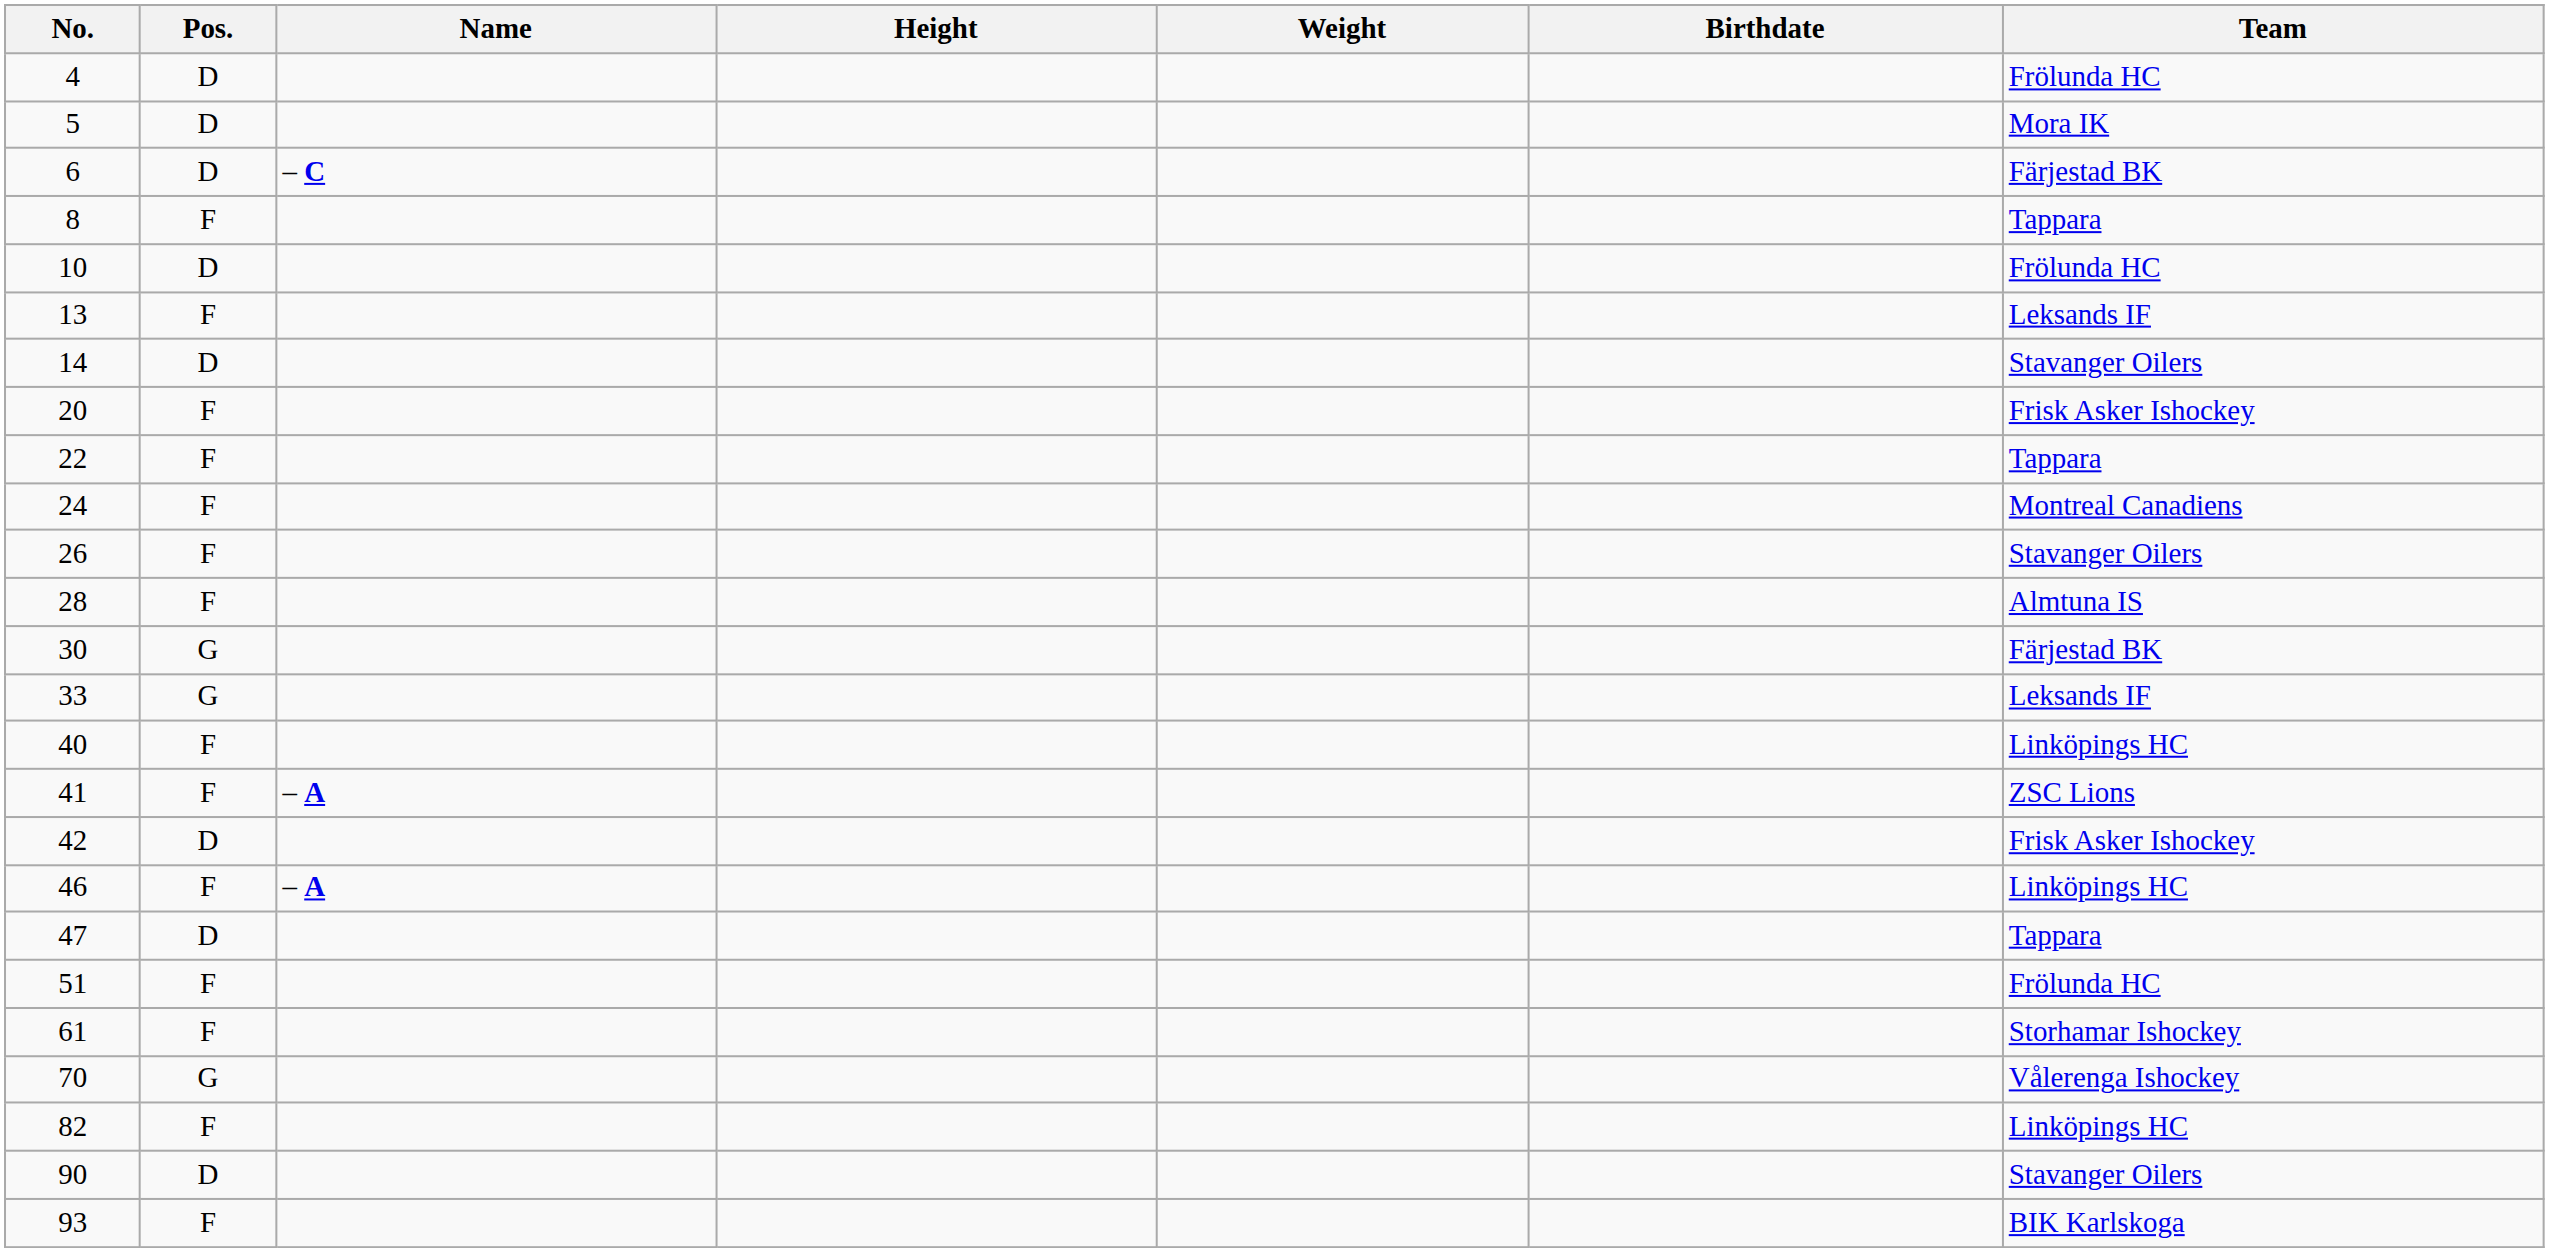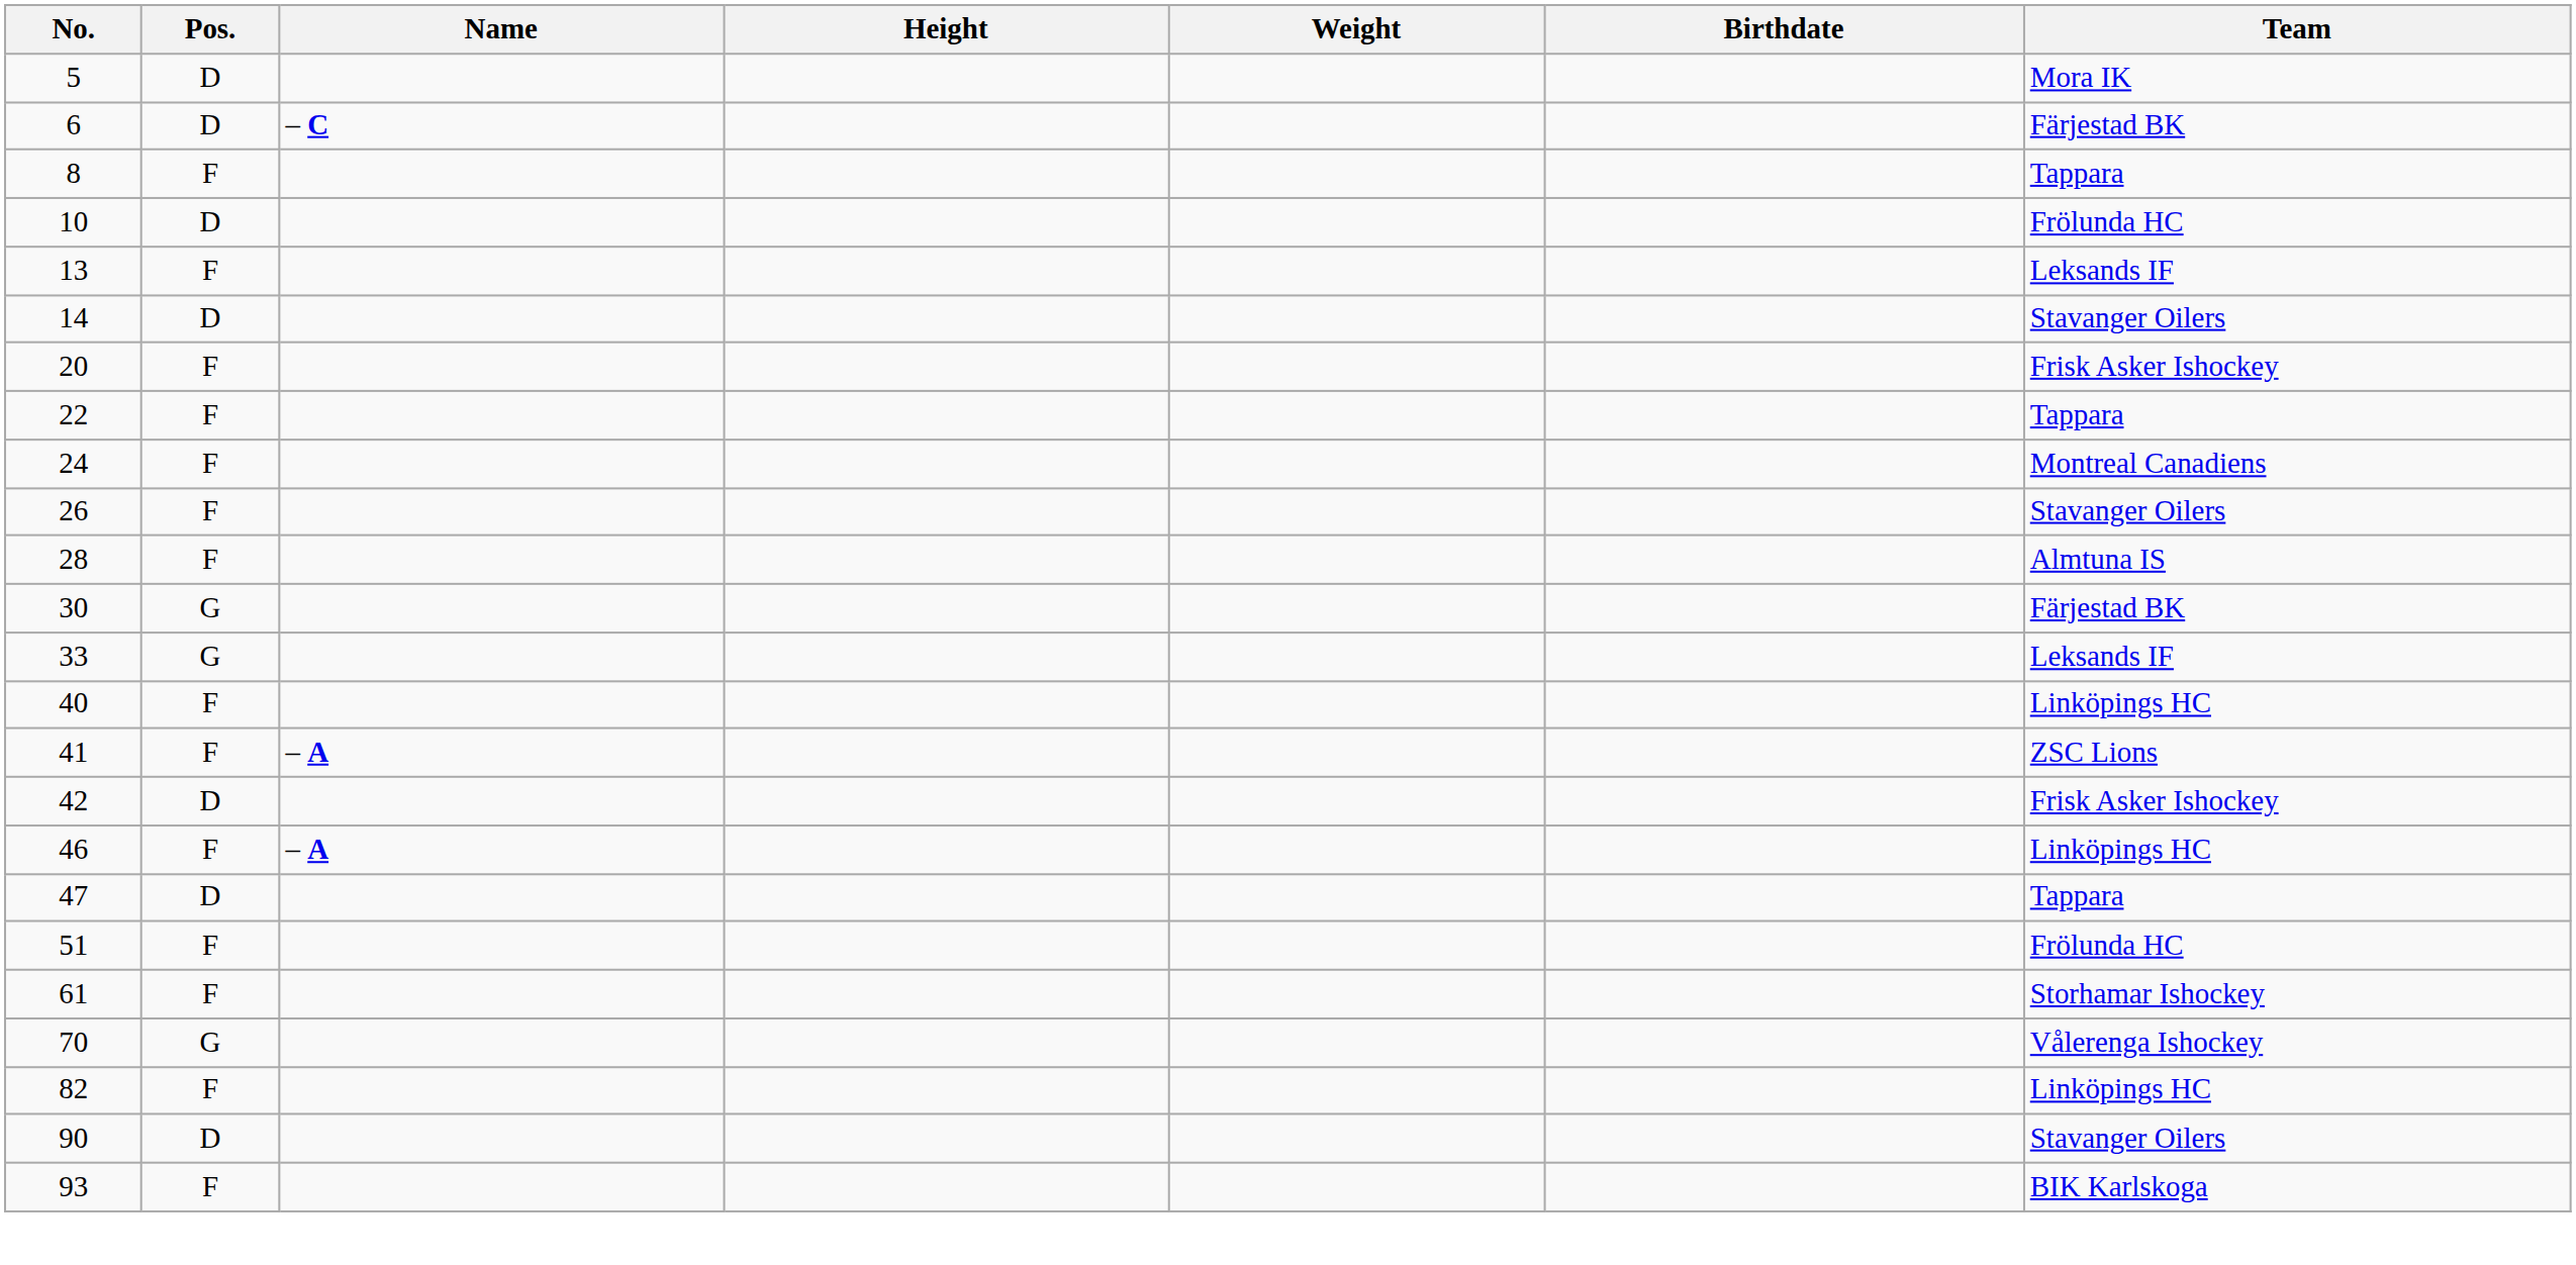 <table width="100%" class="wikitable sortable" style="font-size: 90%; text-align: center;">
 <tr>
 <th style="width:  4%;">No.</th>
 <th style="width:  4%;">Pos.</th>
 <th style="width: 13%;">Name</th>
 <th style="width: 13%;">Height</th>
 <th style="width: 11%;">Weight</th>
 <th style="width: 14%;">Birthdate</th>
 <th style="width: 16%;">Team</th>
-</tr>
-<tr>
-<td>4</td>
-<td>D</td>
-<td align=left></td>
-<td></td>
-<td></td>
-<td></td>
-<td style="text-align:left;"> <a href='#'>Frölunda HC</a></td>
 </tr>
 <tr>
 <td>5</td>
 <td>D</td>
 <td align=left></td>
 <td></td>
 <td></td>
 <td></td>
 <td style="text-align:left;"> <a href='#'>Mora IK</a></td>
 </tr>
 <tr>
 <td>6</td>
 <td>D</td>
 <td align=left> – <strong><a href='#'>C</a></strong></td>
 <td></td>
 <td></td>
 <td></td>
 <td style="text-align:left;"> <a href='#'>Färjestad BK</a></td>
 </tr>
 <tr>
 <td>8</td>
 <td>F</td>
 <td align=left></td>
 <td></td>
 <td></td>
 <td></td>
 <td style="text-align:left;"> <a href='#'>Tappara</a></td>
 </tr>
 <tr>
 <td>10</td>
 <td>D</td>
 <td align=left></td>
 <td></td>
 <td></td>
 <td></td>
 <td style="text-align:left;"> <a href='#'>Frölunda HC</a></td>
 </tr>
 <tr>
 <td>13</td>
 <td>F</td>
 <td align=left></td>
 <td></td>
 <td></td>
 <td></td>
 <td style="text-align:left;"> <a href='#'>Leksands IF</a></td>
 </tr>
 <tr>
 <td>14</td>
 <td>D</td>
 <td align=left></td>
 <td></td>
 <td></td>
 <td></td>
 <td style="text-align:left;"> <a href='#'>Stavanger Oilers</a></td>
 </tr>
 <tr>
 <td>20</td>
 <td>F</td>
 <td align=left></td>
 <td></td>
 <td></td>
 <td></td>
 <td style="text-align:left;"> <a href='#'>Frisk Asker Ishockey</a></td>
 </tr>
 <tr>
 <td>22</td>
 <td>F</td>
 <td align=left></td>
 <td></td>
 <td></td>
 <td></td>
 <td style="text-align:left;"> <a href='#'>Tappara</a></td>
 </tr>
 <tr>
 <td>24</td>
 <td>F</td>
 <td align=left></td>
 <td></td>
 <td></td>
 <td></td>
 <td style="text-align:left;"> <a href='#'>Montreal Canadiens</a></td>
 </tr>
 <tr>
 <td>26</td>
 <td>F</td>
 <td align=left></td>
 <td></td>
 <td></td>
 <td></td>
 <td style="text-align:left;"> <a href='#'>Stavanger Oilers</a></td>
 </tr>
 <tr>
 <td>28</td>
 <td>F</td>
 <td align=left></td>
 <td></td>
 <td></td>
 <td></td>
 <td style="text-align:left;"> <a href='#'>Almtuna IS</a></td>
 </tr>
 <tr>
 <td>30</td>
 <td>G</td>
 <td align=left></td>
 <td></td>
 <td></td>
 <td></td>
 <td style="text-align:left;"> <a href='#'>Färjestad BK</a></td>
 </tr>
 <tr>
 <td>33</td>
 <td>G</td>
 <td align=left></td>
 <td></td>
 <td></td>
 <td></td>
 <td style="text-align:left;"> <a href='#'>Leksands IF</a></td>
 </tr>
 <tr>
 <td>40</td>
 <td>F</td>
 <td align=left></td>
 <td></td>
 <td></td>
 <td></td>
 <td style="text-align:left;"> <a href='#'>Linköpings HC</a></td>
 </tr>
 <tr>
 <td>41</td>
 <td>F</td>
 <td align=left> – <strong><a href='#'>A</a></strong></td>
 <td></td>
 <td></td>
 <td></td>
 <td style="text-align:left;"> <a href='#'>ZSC Lions</a></td>
 </tr>
 <tr>
 <td>42</td>
 <td>D</td>
 <td align=left></td>
 <td></td>
 <td></td>
 <td></td>
 <td style="text-align:left;"> <a href='#'>Frisk Asker Ishockey</a></td>
 </tr>
 <tr>
 <td>46</td>
 <td>F</td>
 <td align=left> – <strong><a href='#'>A</a></strong></td>
 <td></td>
 <td></td>
 <td></td>
 <td style="text-align:left;"> <a href='#'>Linköpings HC</a></td>
 </tr>
 <tr>
 <td>47</td>
 <td>D</td>
 <td align=left></td>
 <td></td>
 <td></td>
 <td></td>
 <td style="text-align:left;"> <a href='#'>Tappara</a></td>
 </tr>
 <tr>
 <td>51</td>
 <td>F</td>
 <td align=left></td>
 <td></td>
 <td></td>
 <td></td>
 <td style="text-align:left;"> <a href='#'>Frölunda HC</a></td>
 </tr>
 <tr>
 <td>61</td>
 <td>F</td>
 <td align=left></td>
 <td></td>
 <td></td>
 <td></td>
 <td style="text-align:left;"> <a href='#'>Storhamar Ishockey</a></td>
 </tr>
 <tr>
 <td>70</td>
 <td>G</td>
 <td align=left></td>
 <td></td>
 <td></td>
 <td></td>
 <td style="text-align:left;"> <a href='#'>Vålerenga Ishockey</a></td>
 </tr>
 <tr>
 <td>82</td>
 <td>F</td>
 <td align=left></td>
 <td></td>
 <td></td>
 <td></td>
 <td style="text-align:left;"> <a href='#'>Linköpings HC</a></td>
 </tr>
 <tr>
 <td>90</td>
 <td>D</td>
 <td align=left></td>
 <td></td>
 <td></td>
 <td></td>
 <td style="text-align:left;"> <a href='#'>Stavanger Oilers</a></td>
 </tr>
 <tr>
 <td>93</td>
 <td>F</td>
 <td align=left></td>
 <td></td>
 <td></td>
 <td></td>
 <td style="text-align:left;"> <a href='#'>BIK Karlskoga</a></td>
 </tr>
 </table>
